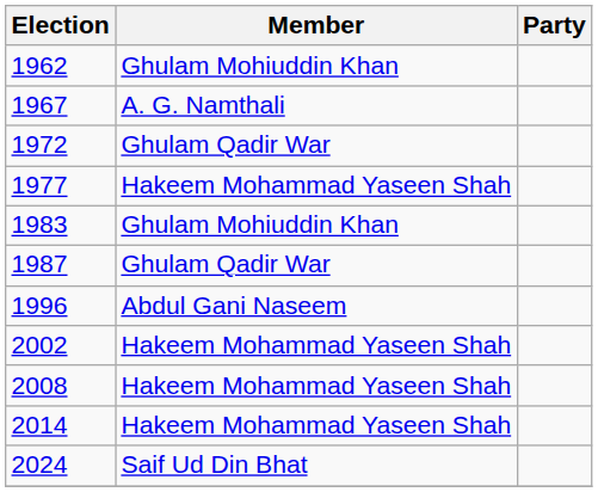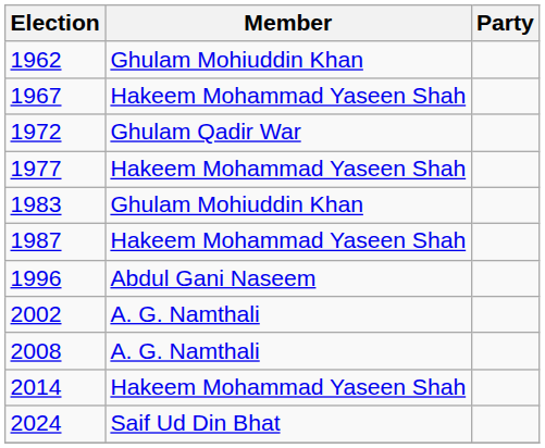 <table class="wikitable sortable">
 <tr>
 <th>Election</th>
 <th>Member</th>
 <th colspan=2>Party</th>
 </tr>
 <tr>
 <td><a href='#'>1962</a></td>
 <td><a href='#'>Ghulam Mohiuddin Khan</a></td>
 <td></td>
 </tr>
 <tr>
 <td><a href='#'>1967</a></td>
-<td><a href='#'>A. G. Namthali</a></td>
+<td><a href='#'>Hakeem Mohammad Yaseen Shah</a></td>
 <td></td>
 </tr>
 <tr>
 <td><a href='#'>1972</a></td>
 <td><a href='#'>Ghulam Qadir War</a></td>
 </tr>
 <tr>
 <td><a href='#'>1977</a></td>
 <td><a href='#'>Hakeem Mohammad Yaseen Shah</a></td>
 <td></td>
 </tr>
 <tr>
 <td><a href='#'>1983</a></td>
 <td><a href='#'>Ghulam Mohiuddin Khan</a></td>
 </tr>
 <tr>
 <td><a href='#'>1987</a></td>
-<td><a href='#'>Ghulam Qadir War</a></td>
+<td><a href='#'>Hakeem Mohammad Yaseen Shah</a></td>
 <td></td>
 </tr>
 <tr>
 <td><a href='#'>1996</a></td>
 <td><a href='#'>Abdul Gani Naseem</a></td>
 <td></td>
 </tr>
 <tr>
 <td><a href='#'>2002</a></td>
-<td><a href='#'>Hakeem Mohammad Yaseen Shah</a></td>
+<td><a href='#'>A. G. Namthali</a></td>
 </tr>
 <tr>
 <td><a href='#'>2008</a></td>
-<td><a href='#'>Hakeem Mohammad Yaseen Shah</a></td>
+<td><a href='#'>A. G. Namthali</a></td>
 <td></td>
 </tr>
 <tr>
 <td><a href='#'>2014</a></td>
 <td><a href='#'>Hakeem Mohammad Yaseen Shah</a></td>
 </tr>
 <tr>
 <td><a href='#'>2024</a></td>
 <td><a href='#'>Saif Ud Din Bhat</a></td>
 <td></td>
 </tr>
 <tr>
 </tr>
 </table>
